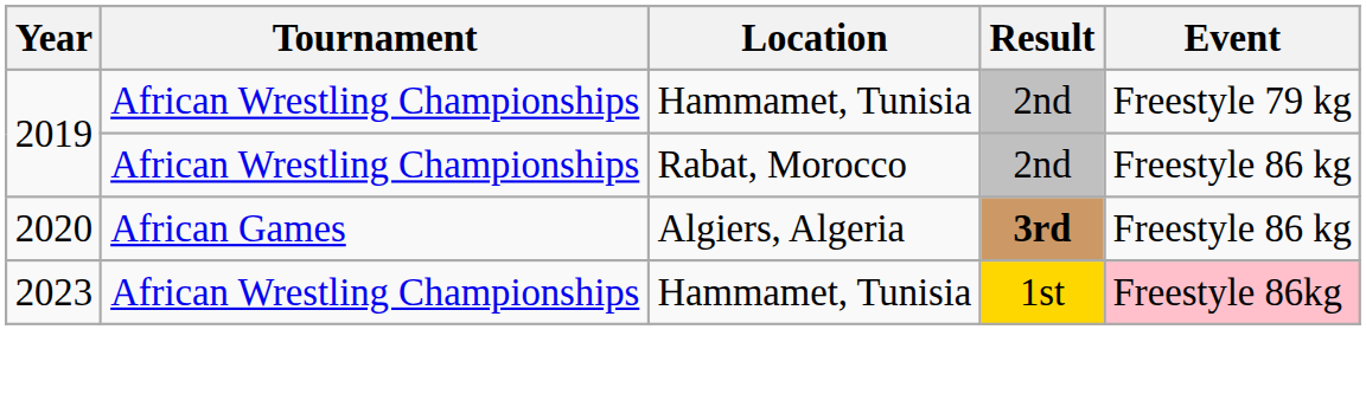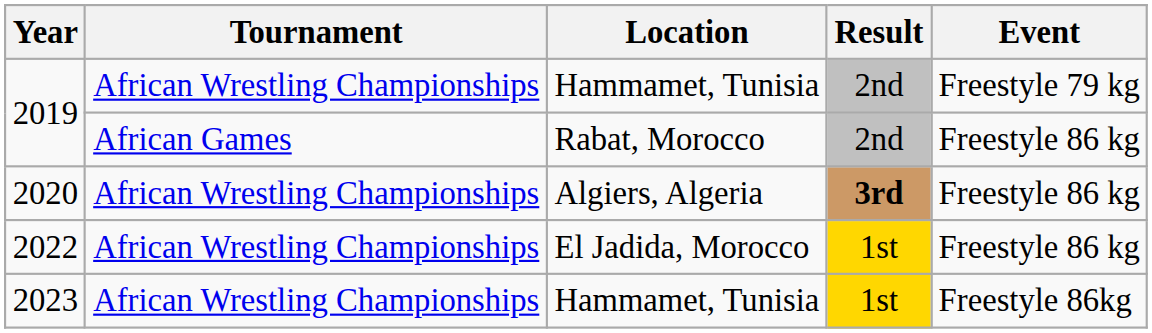 <table class="wikitable" style="font-size:95%;">
 <tr>
 <th>Year</th>
 <th>Tournament</th>
 <th>Location</th>
 <th>Result</th>
 <th>Event</th>
 </tr>
 <tr>
 <td rowspan=2>2019</td>
 <td><a href='#'>African Wrestling Championships</a></td>
 <td>Hammamet, Tunisia</td>
 <td align="center" bgcolor="silver">2nd</td>
 <td>Freestyle 79 kg</td>
 </tr>
 <tr>
-<td><a href='#'>African Wrestling Championships</a></td>
+<td><a href='#'>African Games</a></td>
 <td>Rabat, Morocco</td>
 <td align="center" bgcolor="silver">2nd</td>
 <td>Freestyle 86 kg</td>
 </tr>
 <tr>
 <td>2020</td>
-<td><a href='#'>African Games</a></td>
+<td><a href='#'>African Wrestling Championships</a></td>
 <td>Algiers, Algeria</td>
 <td align="center" bgcolor="cc9966"><strong>3rd</strong></td>
+<td>Freestyle 86 kg</td>
+</tr>
+<tr>
+<td>2022</td>
+<td><a href='#'>African Wrestling Championships</a></td>
+<td>El Jadida, Morocco</td>
+<td align="center" bgcolor="gold">1st</td>
 <td>Freestyle 86 kg</td>
 </tr>
 <tr>
 <td>2023</td>
 <td><a href='#'>African Wrestling Championships</a></td>
 <td>Hammamet, Tunisia</td>
 <td align="center" bgcolor="gold">1st</td>
-<td style="background: pink;">Freestyle 86kg</td>
+<td>Freestyle 86kg</td>
 </tr>
 </table>
